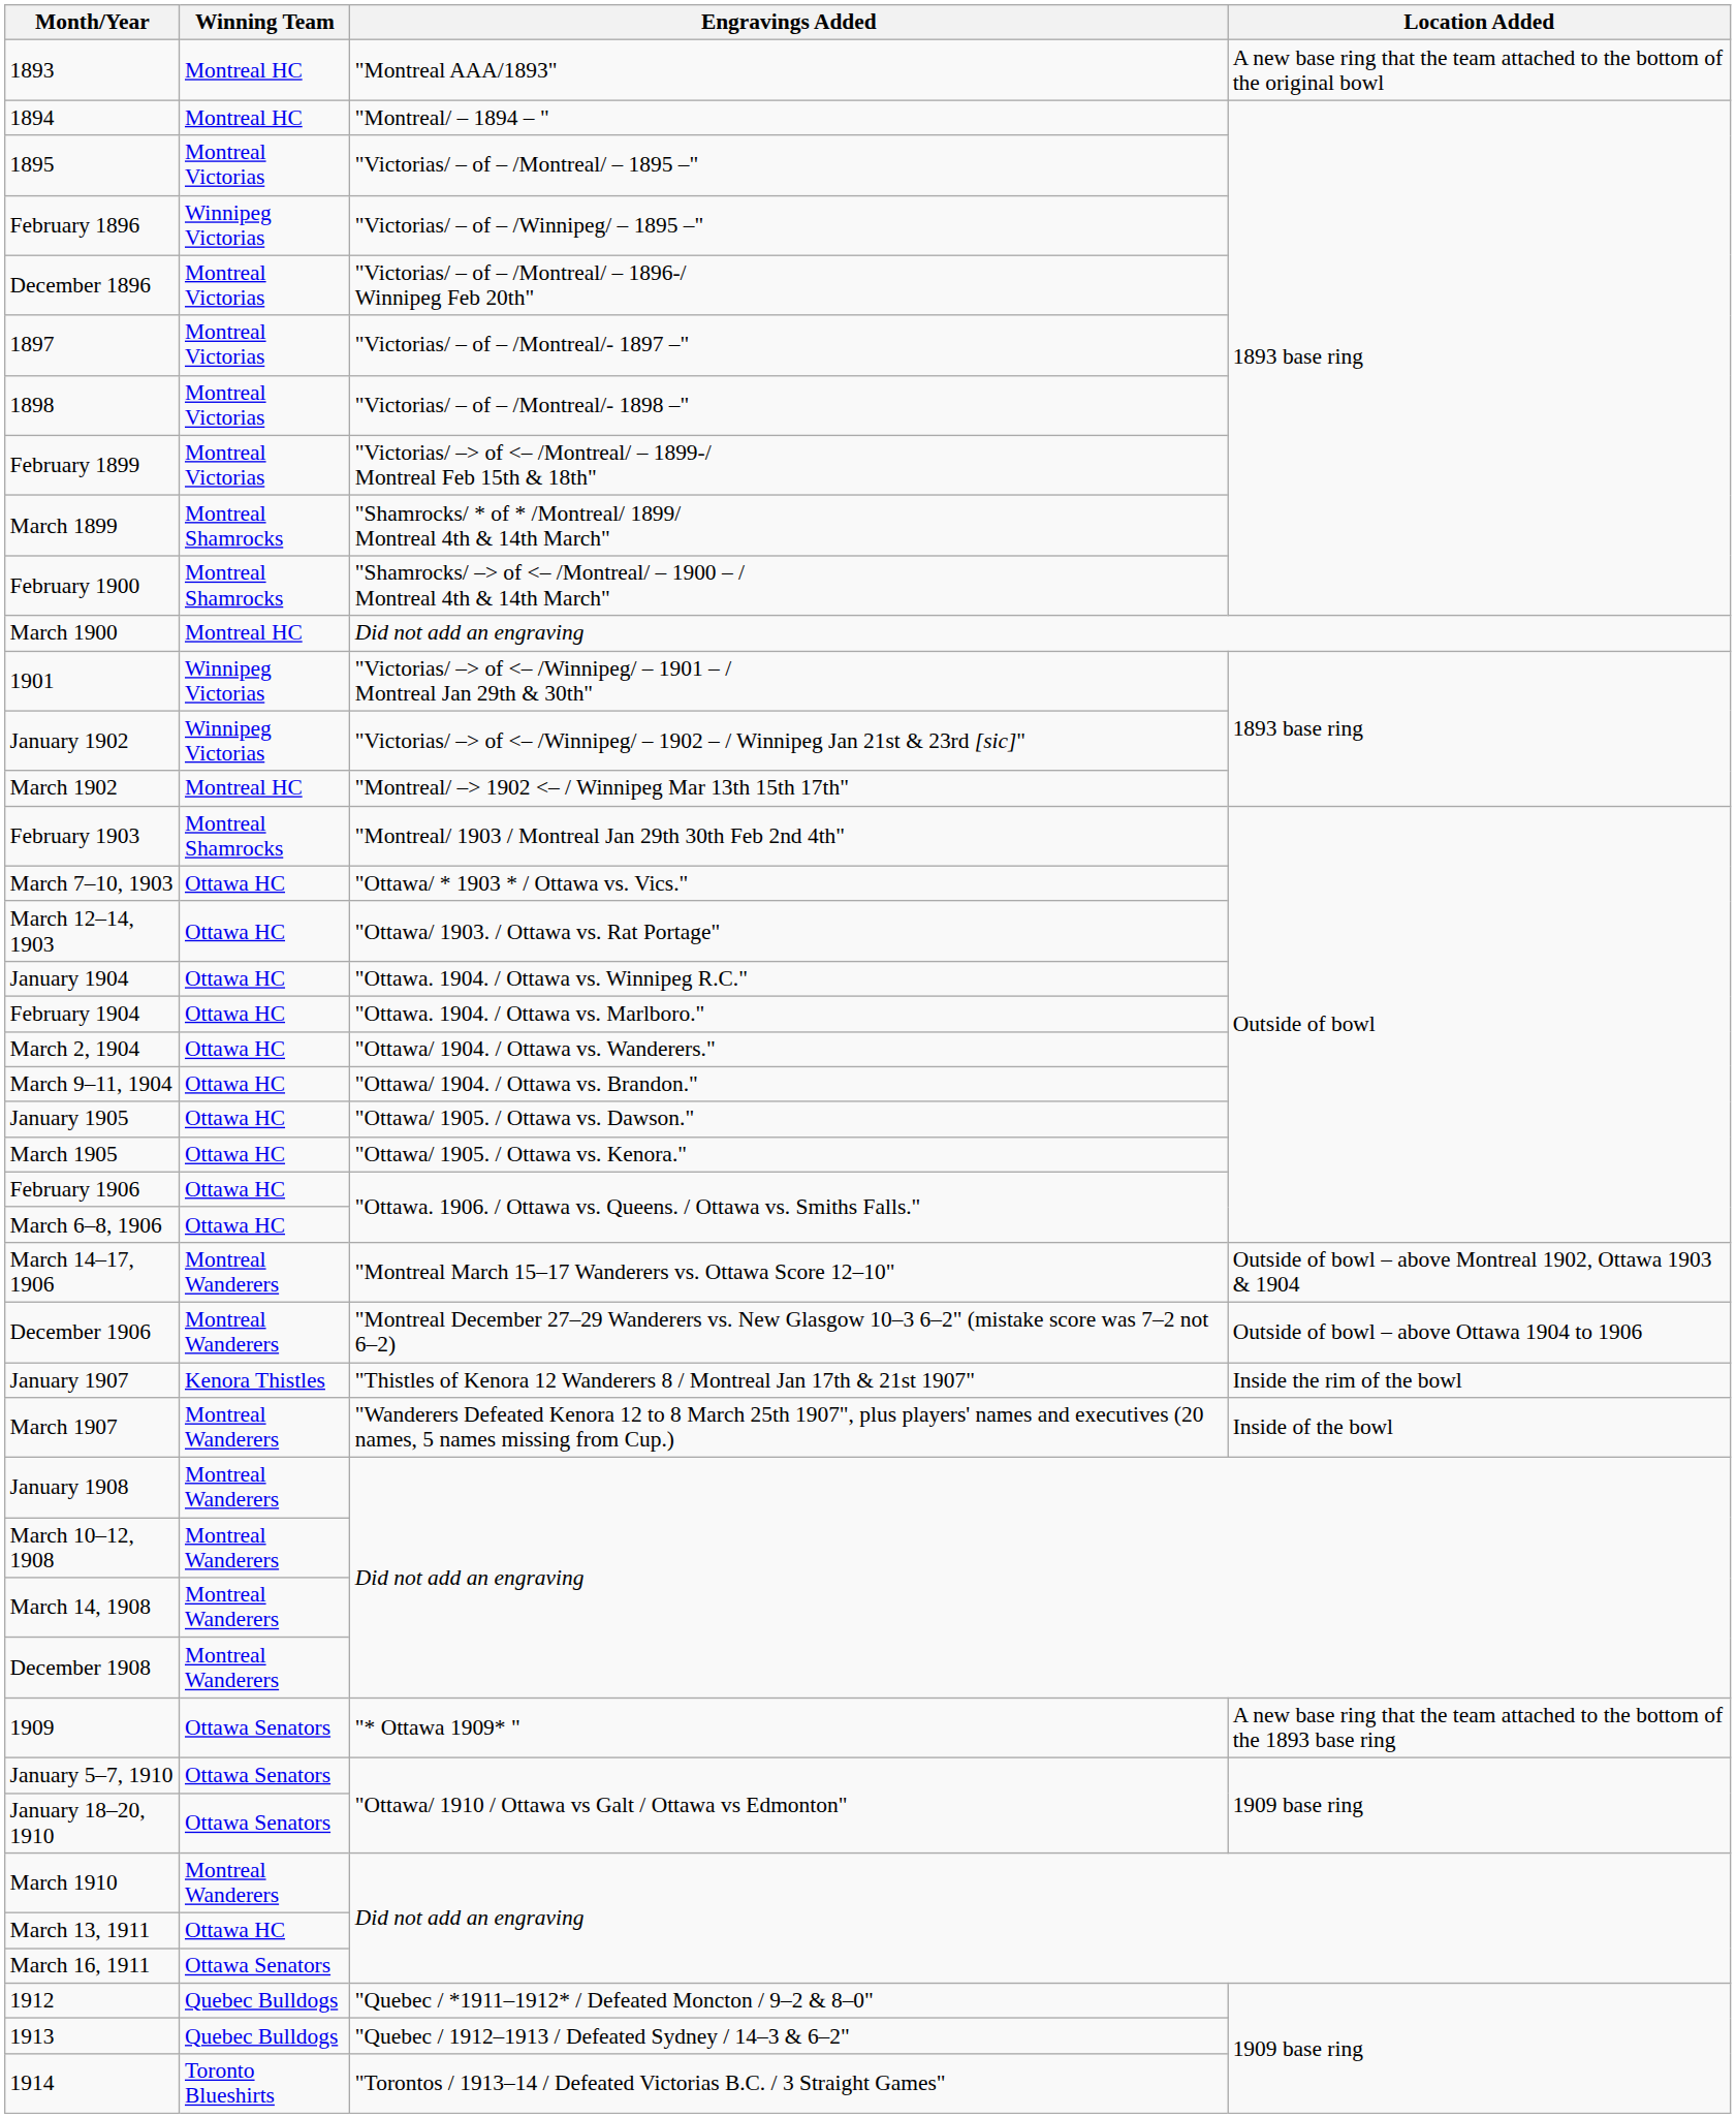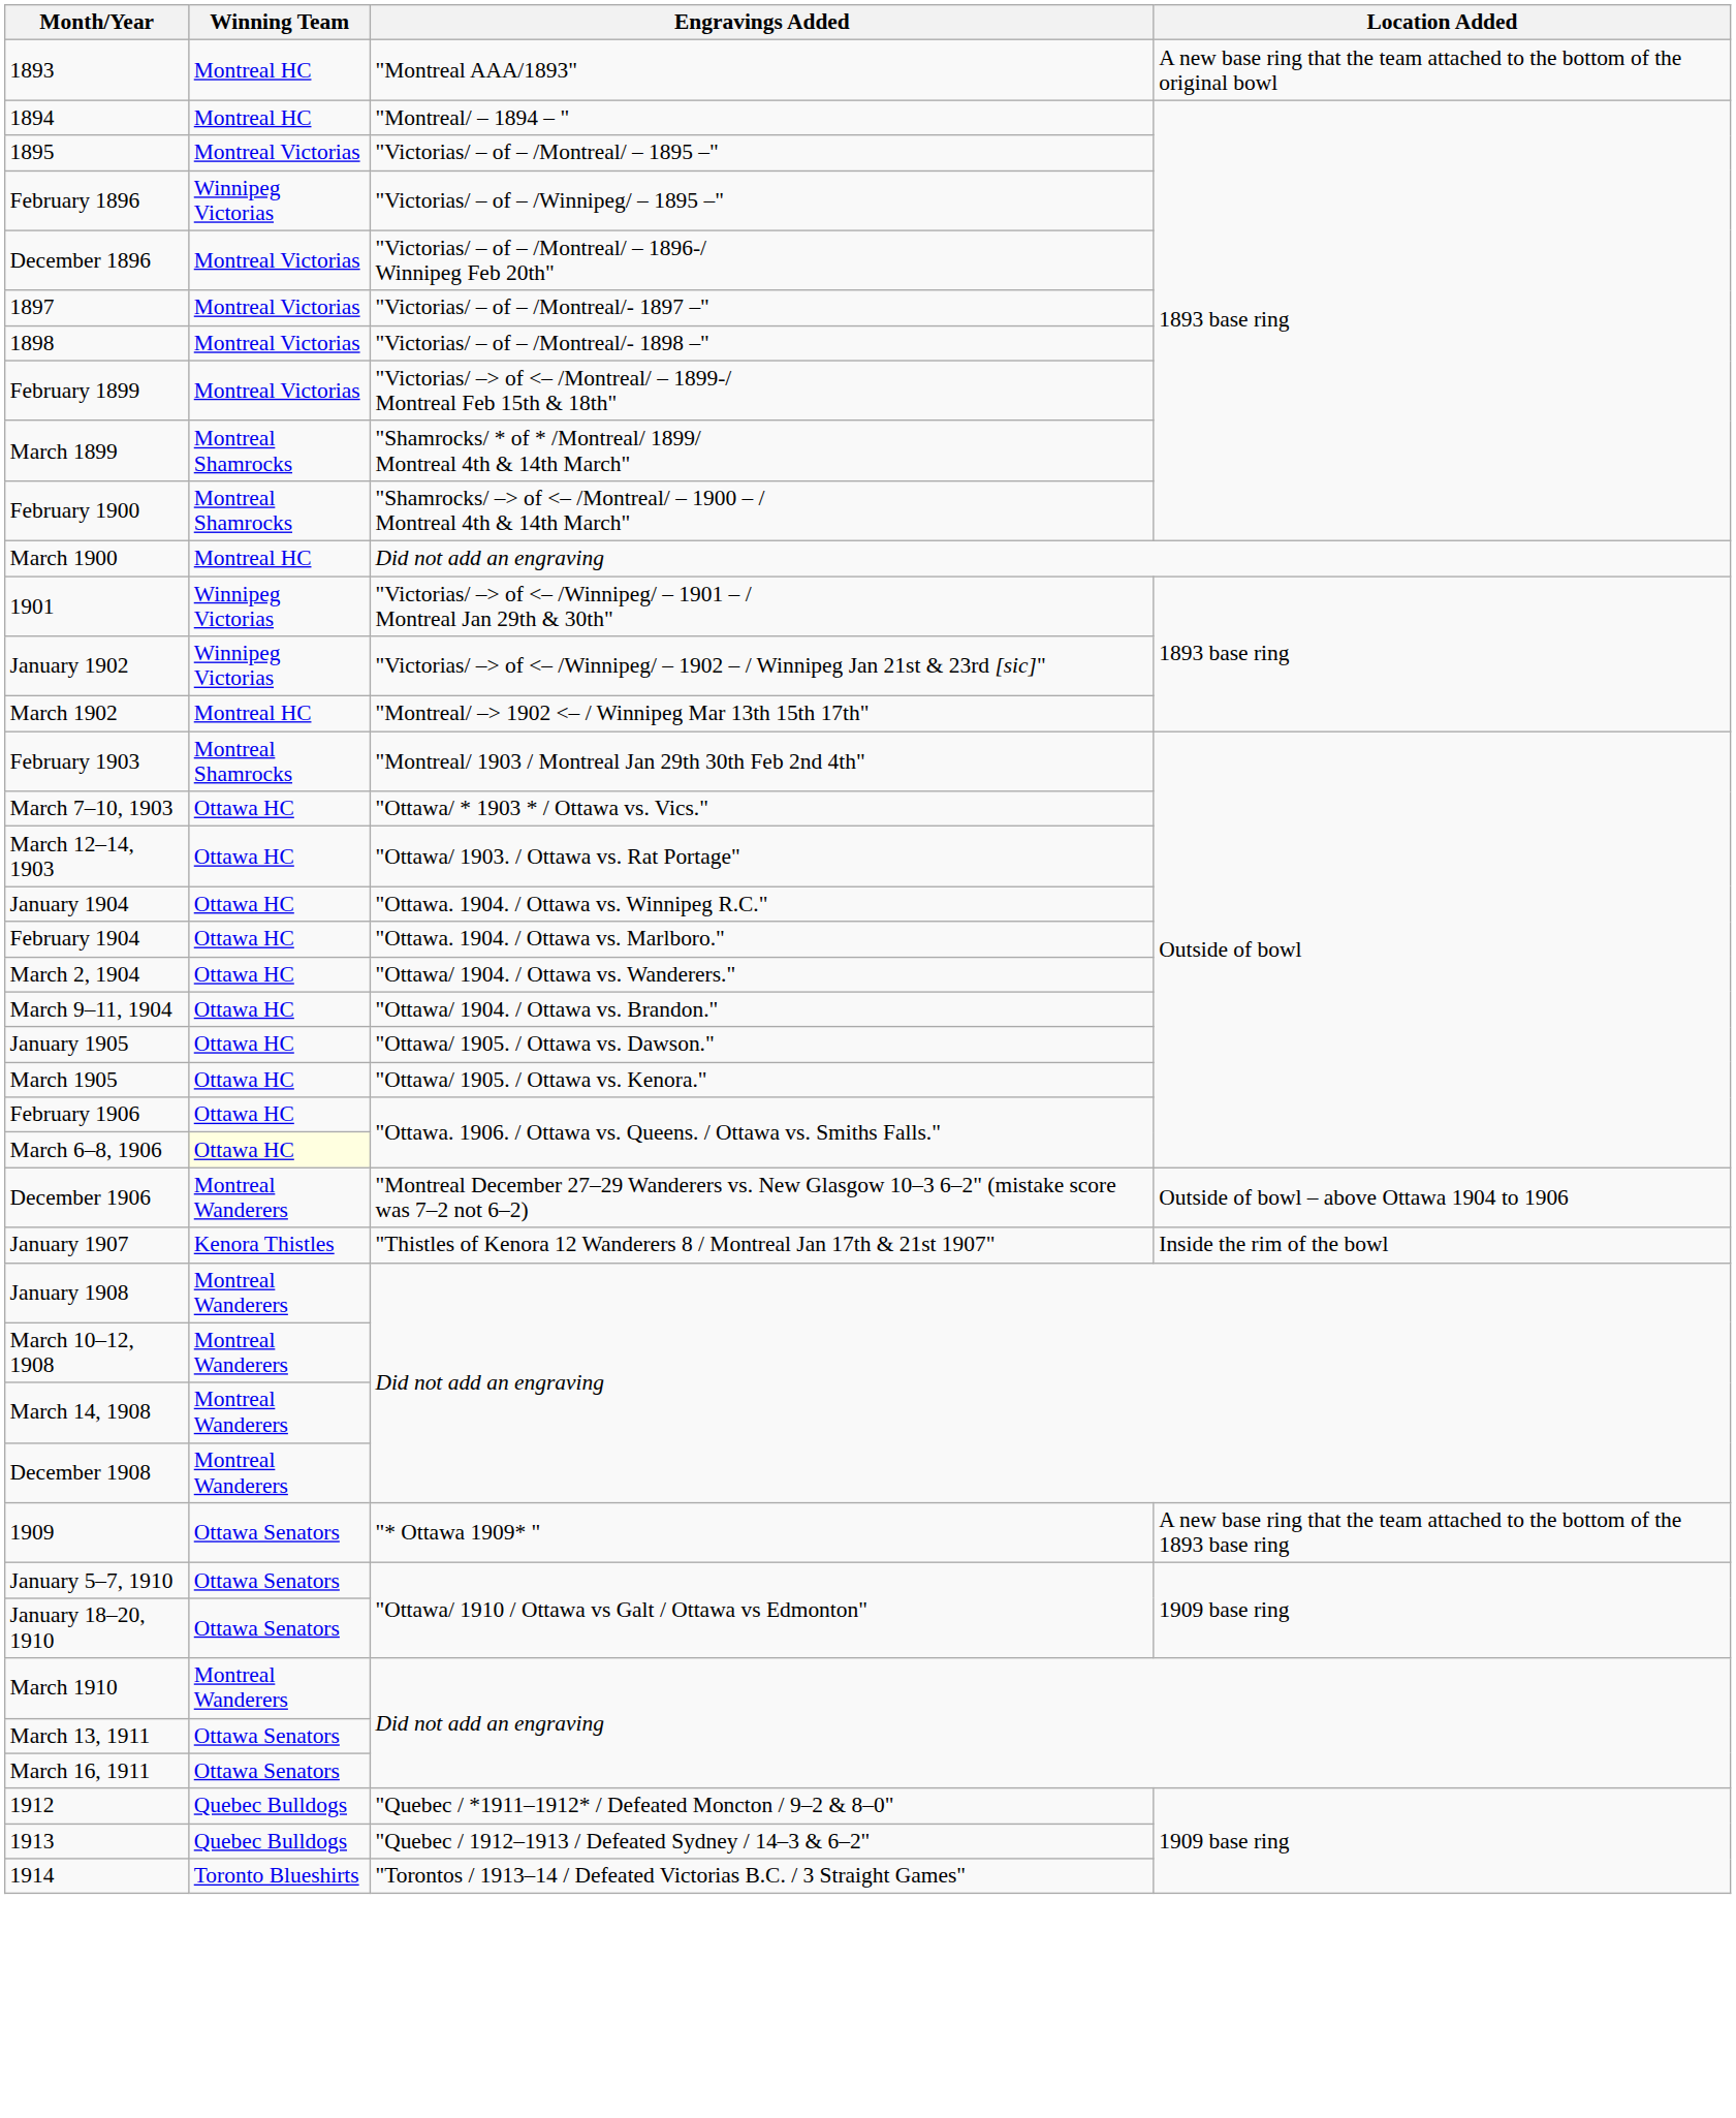 <table class="wikitable">
 <tr>
 <th>Month/Year</th>
 <th>Winning Team</th>
 <th>Engravings Added</th>
 <th>Location Added</th>
 </tr>
 <tr>
 <td>1893</td>
 <td><a href='#'>Montreal HC</a></td>
 <td>"Montreal AAA/1893"</td>
 <td>A new base ring that the team attached to the bottom of the original bowl</td>
 </tr>
 <tr>
 <td>1894</td>
 <td><a href='#'>Montreal HC</a></td>
 <td>"Montreal/ – 1894 – "</td>
 <td rowspan="9">1893 base ring</td>
 </tr>
 <tr>
 <td>1895</td>
 <td><a href='#'>Montreal Victorias</a></td>
 <td>"Victorias/ – of – /Montreal/ – 1895 –"</td>
 </tr>
 <tr>
 <td>February 1896</td>
 <td><a href='#'>Winnipeg Victorias</a></td>
 <td>"Victorias/ – of – /Winnipeg/ – 1895 –"</td>
 </tr>
 <tr>
 <td>December 1896</td>
 <td><a href='#'>Montreal Victorias</a></td>
 <td>"Victorias/ – of – /Montreal/ – 1896-/<br>Winnipeg Feb 20th"</td>
 </tr>
 <tr>
 <td>1897</td>
 <td><a href='#'>Montreal Victorias</a></td>
 <td>"Victorias/ – of – /Montreal/- 1897 –"</td>
 </tr>
 <tr>
 <td>1898</td>
 <td><a href='#'>Montreal Victorias</a></td>
 <td>"Victorias/ – of – /Montreal/- 1898 –"</td>
 </tr>
 <tr>
 <td>February 1899</td>
 <td><a href='#'>Montreal Victorias</a></td>
 <td>"Victorias/ –> of <– /Montreal/ – 1899-/<br>Montreal Feb 15th & 18th"</td>
 </tr>
 <tr>
 <td>March 1899</td>
 <td><a href='#'>Montreal Shamrocks</a></td>
 <td>"Shamrocks/ * of * /Montreal/ 1899/<br>Montreal 4th & 14th March"</td>
 </tr>
 <tr>
 <td>February 1900</td>
 <td><a href='#'>Montreal Shamrocks</a></td>
 <td>"Shamrocks/ –> of <– /Montreal/ – 1900 – /<br>Montreal 4th & 14th March"</td>
 </tr>
 <tr>
 <td>March 1900</td>
 <td><a href='#'>Montreal HC</a></td>
 <td colspan="2"><em>Did not add an engraving</em></td>
 </tr>
 <tr>
 <td>1901</td>
 <td><a href='#'>Winnipeg Victorias</a></td>
 <td>"Victorias/ –> of <– /Winnipeg/ – 1901 – /<br>Montreal Jan 29th & 30th"</td>
 <td rowspan="3">1893 base ring</td>
 </tr>
 <tr>
 <td>January 1902</td>
 <td><a href='#'>Winnipeg Victorias</a></td>
 <td>"Victorias/ –> of <– /Winnipeg/ – 1902 – / Winnipeg Jan 21st & 23rd <em>[sic]</em>"</td>
 </tr>
 <tr>
 <td>March 1902</td>
 <td><a href='#'>Montreal HC</a></td>
 <td>"Montreal/ –> 1902 <– / Winnipeg Mar 13th 15th 17th"</td>
 </tr>
 <tr>
 <td>February 1903</td>
 <td><a href='#'>Montreal Shamrocks</a></td>
 <td>"Montreal/ 1903 / Montreal Jan 29th 30th Feb 2nd 4th"</td>
 <td rowspan="11">Outside of bowl</td>
 </tr>
 <tr>
 <td>March 7–10, 1903</td>
 <td><a href='#'>Ottawa HC</a></td>
 <td>"Ottawa/ * 1903 * / Ottawa vs. Vics."</td>
 </tr>
 <tr>
 <td>March 12–14, 1903</td>
 <td><a href='#'>Ottawa HC</a></td>
 <td>"Ottawa/ 1903. / Ottawa vs. Rat Portage"</td>
 </tr>
 <tr>
 <td>January 1904</td>
 <td><a href='#'>Ottawa HC</a></td>
 <td>"Ottawa. 1904. / Ottawa vs. Winnipeg R.C."</td>
 </tr>
 <tr>
 <td>February 1904</td>
 <td><a href='#'>Ottawa HC</a></td>
 <td>"Ottawa. 1904. / Ottawa vs. Marlboro."</td>
 </tr>
 <tr>
 <td>March 2, 1904</td>
 <td><a href='#'>Ottawa HC</a></td>
 <td>"Ottawa/ 1904. / Ottawa vs. Wanderers."</td>
 </tr>
 <tr>
 <td>March 9–11, 1904</td>
 <td><a href='#'>Ottawa HC</a></td>
 <td>"Ottawa/ 1904. / Ottawa vs. Brandon."</td>
 </tr>
 <tr>
 <td>January 1905</td>
 <td><a href='#'>Ottawa HC</a></td>
 <td>"Ottawa/ 1905. / Ottawa vs. Dawson."</td>
 </tr>
 <tr>
 <td>March 1905</td>
 <td><a href='#'>Ottawa HC</a></td>
 <td>"Ottawa/ 1905. / Ottawa vs. Kenora."</td>
 </tr>
 <tr>
 <td>February 1906</td>
 <td><a href='#'>Ottawa HC</a></td>
 <td rowspan="2">"Ottawa. 1906. / Ottawa vs. Queens. / Ottawa vs. Smiths Falls."</td>
 </tr>
 <tr>
 <td>March 6–8, 1906</td>
-<td><a href='#'>Ottawa HC</a></td>
-</tr>
-<tr>
-<td>March 14–17, 1906</td>
-<td><a href='#'>Montreal Wanderers</a></td>
-<td>"Montreal March 15–17 Wanderers vs. Ottawa Score 12–10"</td>
-<td>Outside of bowl – above Montreal 1902, Ottawa 1903 & 1904</td>
+<td style="background: lightyellow;"><a href='#'>Ottawa HC</a></td>
 </tr>
 <tr>
 <td>December 1906</td>
 <td><a href='#'>Montreal Wanderers</a></td>
 <td>"Montreal December 27–29 Wanderers vs. New Glasgow 10–3 6–2" (mistake score was 7–2 not 6–2)</td>
 <td>Outside of bowl – above Ottawa 1904 to 1906</td>
 </tr>
 <tr>
 <td>January 1907</td>
 <td><a href='#'>Kenora Thistles</a></td>
 <td>"Thistles of Kenora 12 Wanderers 8 / Montreal Jan 17th & 21st 1907"</td>
 <td>Inside the rim of the bowl</td>
-</tr>
-<tr>
-<td>March 1907</td>
-<td><a href='#'>Montreal Wanderers</a></td>
-<td>"Wanderers Defeated Kenora 12 to 8 March 25th 1907", plus players' names and executives (20 names, 5 names missing from Cup.)</td>
-<td>Inside of the bowl</td>
 </tr>
 <tr>
 <td>January 1908</td>
 <td><a href='#'>Montreal Wanderers</a></td>
 <td rowspan="4" colspan="2"><em>Did not add an engraving</em></td>
 </tr>
 <tr>
 <td>March 10–12, 1908</td>
 <td><a href='#'>Montreal Wanderers</a></td>
 </tr>
 <tr>
 <td>March 14, 1908</td>
 <td><a href='#'>Montreal Wanderers</a></td>
 </tr>
 <tr>
 <td>December 1908</td>
 <td><a href='#'>Montreal Wanderers</a></td>
 </tr>
 <tr>
 <td>1909</td>
 <td><a href='#'>Ottawa Senators</a></td>
 <td>"* Ottawa 1909* "</td>
 <td>A new base ring that the team attached to the bottom of the 1893 base ring</td>
 </tr>
 <tr>
 <td>January 5–7, 1910</td>
 <td><a href='#'>Ottawa Senators</a></td>
 <td rowspan="2">"Ottawa/ 1910 / Ottawa vs Galt / Ottawa vs Edmonton"</td>
 <td rowspan="2">1909 base ring</td>
 </tr>
 <tr>
 <td>January 18–20, 1910</td>
 <td><a href='#'>Ottawa Senators</a></td>
 </tr>
 <tr>
 <td>March 1910</td>
 <td><a href='#'>Montreal Wanderers</a></td>
 <td rowspan="3" colspan="2"><em>Did not add an engraving</em></td>
 </tr>
 <tr>
 <td>March 13, 1911</td>
-<td><a href='#'>Ottawa HC</a></td>
+<td><a href='#'>Ottawa Senators</a></td>
 </tr>
 <tr>
 <td>March 16, 1911</td>
 <td><a href='#'>Ottawa Senators</a></td>
 </tr>
 <tr>
 <td>1912</td>
 <td><a href='#'>Quebec Bulldogs</a></td>
 <td>"Quebec / *1911–1912* / Defeated Moncton / 9–2 & 8–0"</td>
 <td rowspan="3">1909 base ring</td>
 </tr>
 <tr>
 <td>1913</td>
 <td><a href='#'>Quebec Bulldogs</a></td>
 <td>"Quebec / 1912–1913 / Defeated Sydney / 14–3 & 6–2"</td>
 </tr>
 <tr>
 <td>1914</td>
 <td><a href='#'>Toronto Blueshirts</a></td>
 <td>"Torontos / 1913–14 / Defeated Victorias B.C. / 3 Straight Games"</td>
 </tr>
 </table>
